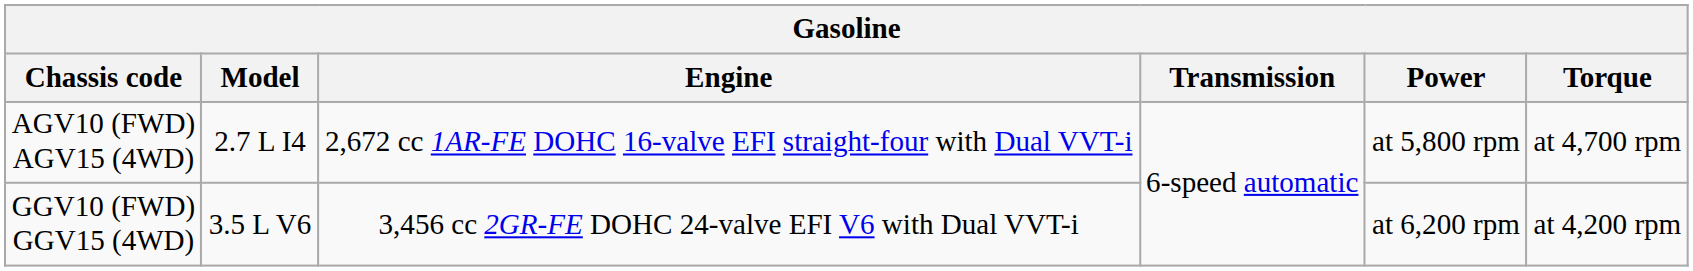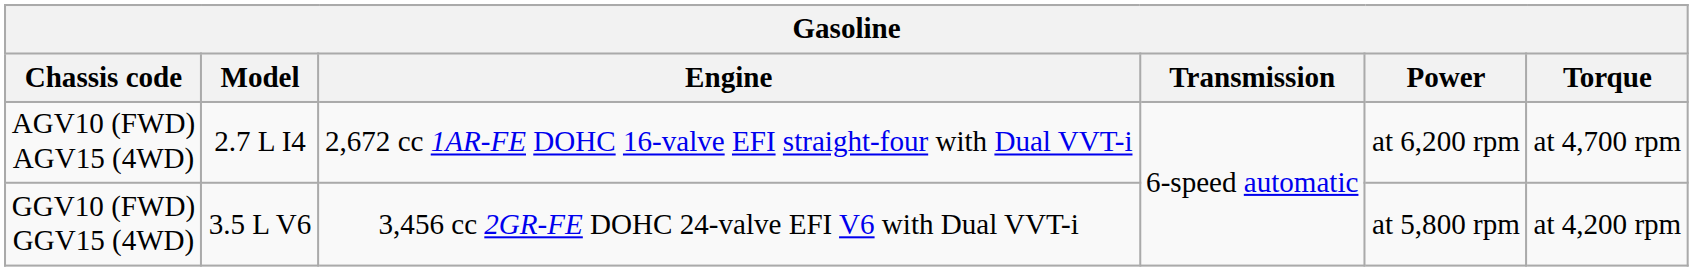 <table class="wikitable" style="text-align:center; font-size:90%;">
 <tr>
 <th colspan="6">Gasoline</th>
 </tr>
 <tr>
 <th>Chassis code</th>
 <th>Model</th>
 <th>Engine</th>
 <th>Transmission</th>
 <th>Power</th>
 <th>Torque</th>
 </tr>
 <tr>
 <td>AGV10 (FWD)<br>AGV15 (4WD)</td>
 <td>2.7 L I4</td>
 <td>2,672 cc <em><a href='#'>1AR-FE</a></em> <a href='#'>DOHC</a> <a href='#'>16-valve</a> <a href='#'>EFI</a> <a href='#'>straight-four</a> with <a href='#'>Dual VVT-i</a></td>
 <td rowspan="2">6-speed <a href='#'>automatic</a></td>
-<td> at 5,800 rpm</td>
+<td> at 6,200 rpm</td>
 <td> at 4,700 rpm</td>
 </tr>
 <tr>
 <td>GGV10 (FWD)<br>GGV15 (4WD)</td>
 <td>3.5 L V6</td>
 <td>3,456 cc <em><a href='#'>2GR-FE</a></em> DOHC 24-valve EFI <a href='#'>V6</a> with Dual VVT-i</td>
-<td> at 6,200 rpm</td>
+<td> at 5,800 rpm</td>
 <td> at 4,200 rpm</td>
 </tr>
 </table>
